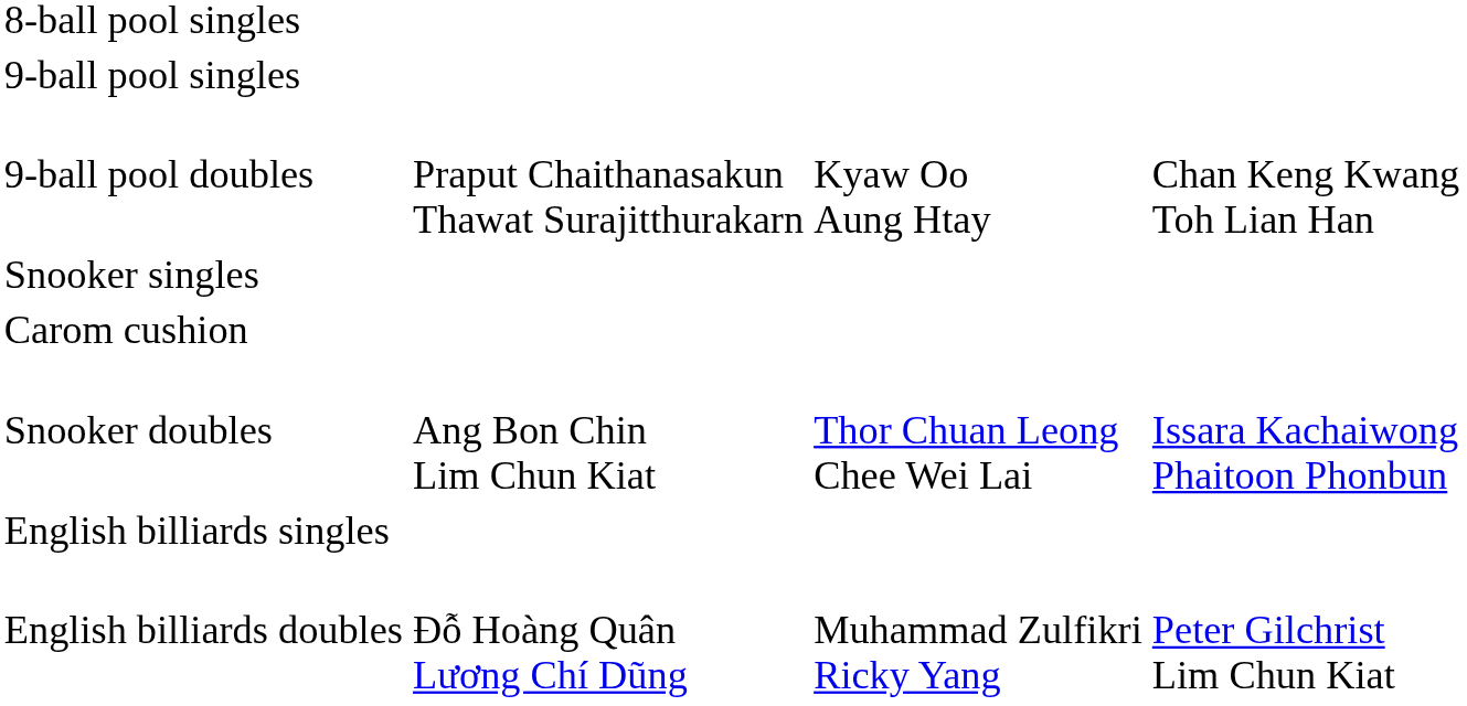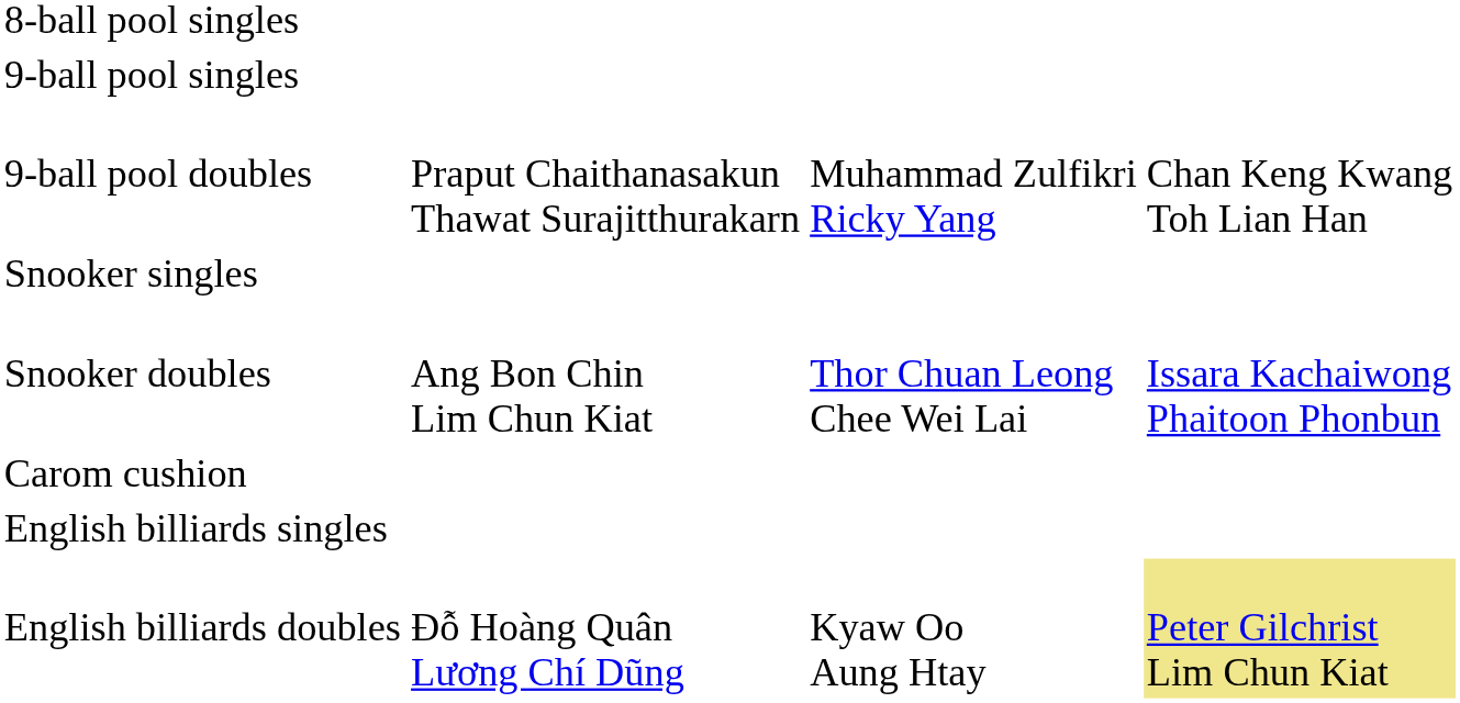 <table>
 <tr>
 <td>8-ball pool singles</td>
 <td></td>
 <td></td>
 <td></td>
 </tr>
 <tr>
 <td>9-ball pool singles</td>
 <td></td>
 <td></td>
 <td></td>
 </tr>
 <tr>
 <td>9-ball pool doubles</td>
 <td> <br> Praput Chaithanasakun <br> Thawat Surajitthurakarn</td>
-<td> <br> Kyaw Oo <br> Aung Htay</td>
+<td> <br> Muhammad Zulfikri <br> <a href='#'>Ricky Yang</a></td>
 <td> <br> Chan Keng Kwang <br> Toh Lian Han</td>
 </tr>
 <tr>
 <td>Snooker singles</td>
-<td></td>
-<td></td>
-<td></td>
-</tr>
-<tr>
-<td>Carom cushion</td>
 <td></td>
 <td></td>
 <td></td>
 </tr>
 <tr>
 <td>Snooker doubles</td>
 <td> <br> Ang Bon Chin <br> Lim Chun Kiat</td>
 <td> <br> <a href='#'>Thor Chuan Leong</a> <br> Chee Wei Lai</td>
 <td> <br> <a href='#'>Issara Kachaiwong</a> <br> <a href='#'>Phaitoon Phonbun</a></td>
 </tr>
 <tr>
+<td>Carom cushion</td>
+<td></td>
+<td></td>
+<td></td>
+</tr>
+<tr>
 <td>English billiards singles</td>
 <td></td>
 <td></td>
 <td></td>
 </tr>
 <tr>
 <td>English billiards doubles</td>
 <td> <br> Đỗ Hoàng Quân <br> <a href='#'>Lương Chí Dũng</a></td>
-<td> <br> Muhammad Zulfikri <br> <a href='#'>Ricky Yang</a></td>
-<td> <br> <a href='#'>Peter Gilchrist</a> <br> Lim Chun Kiat</td>
+<td> <br> Kyaw Oo <br> Aung Htay</td>
+<td style="background: khaki;"> <br> <a href='#'>Peter Gilchrist</a> <br> Lim Chun Kiat</td>
 </tr>
 </table>
